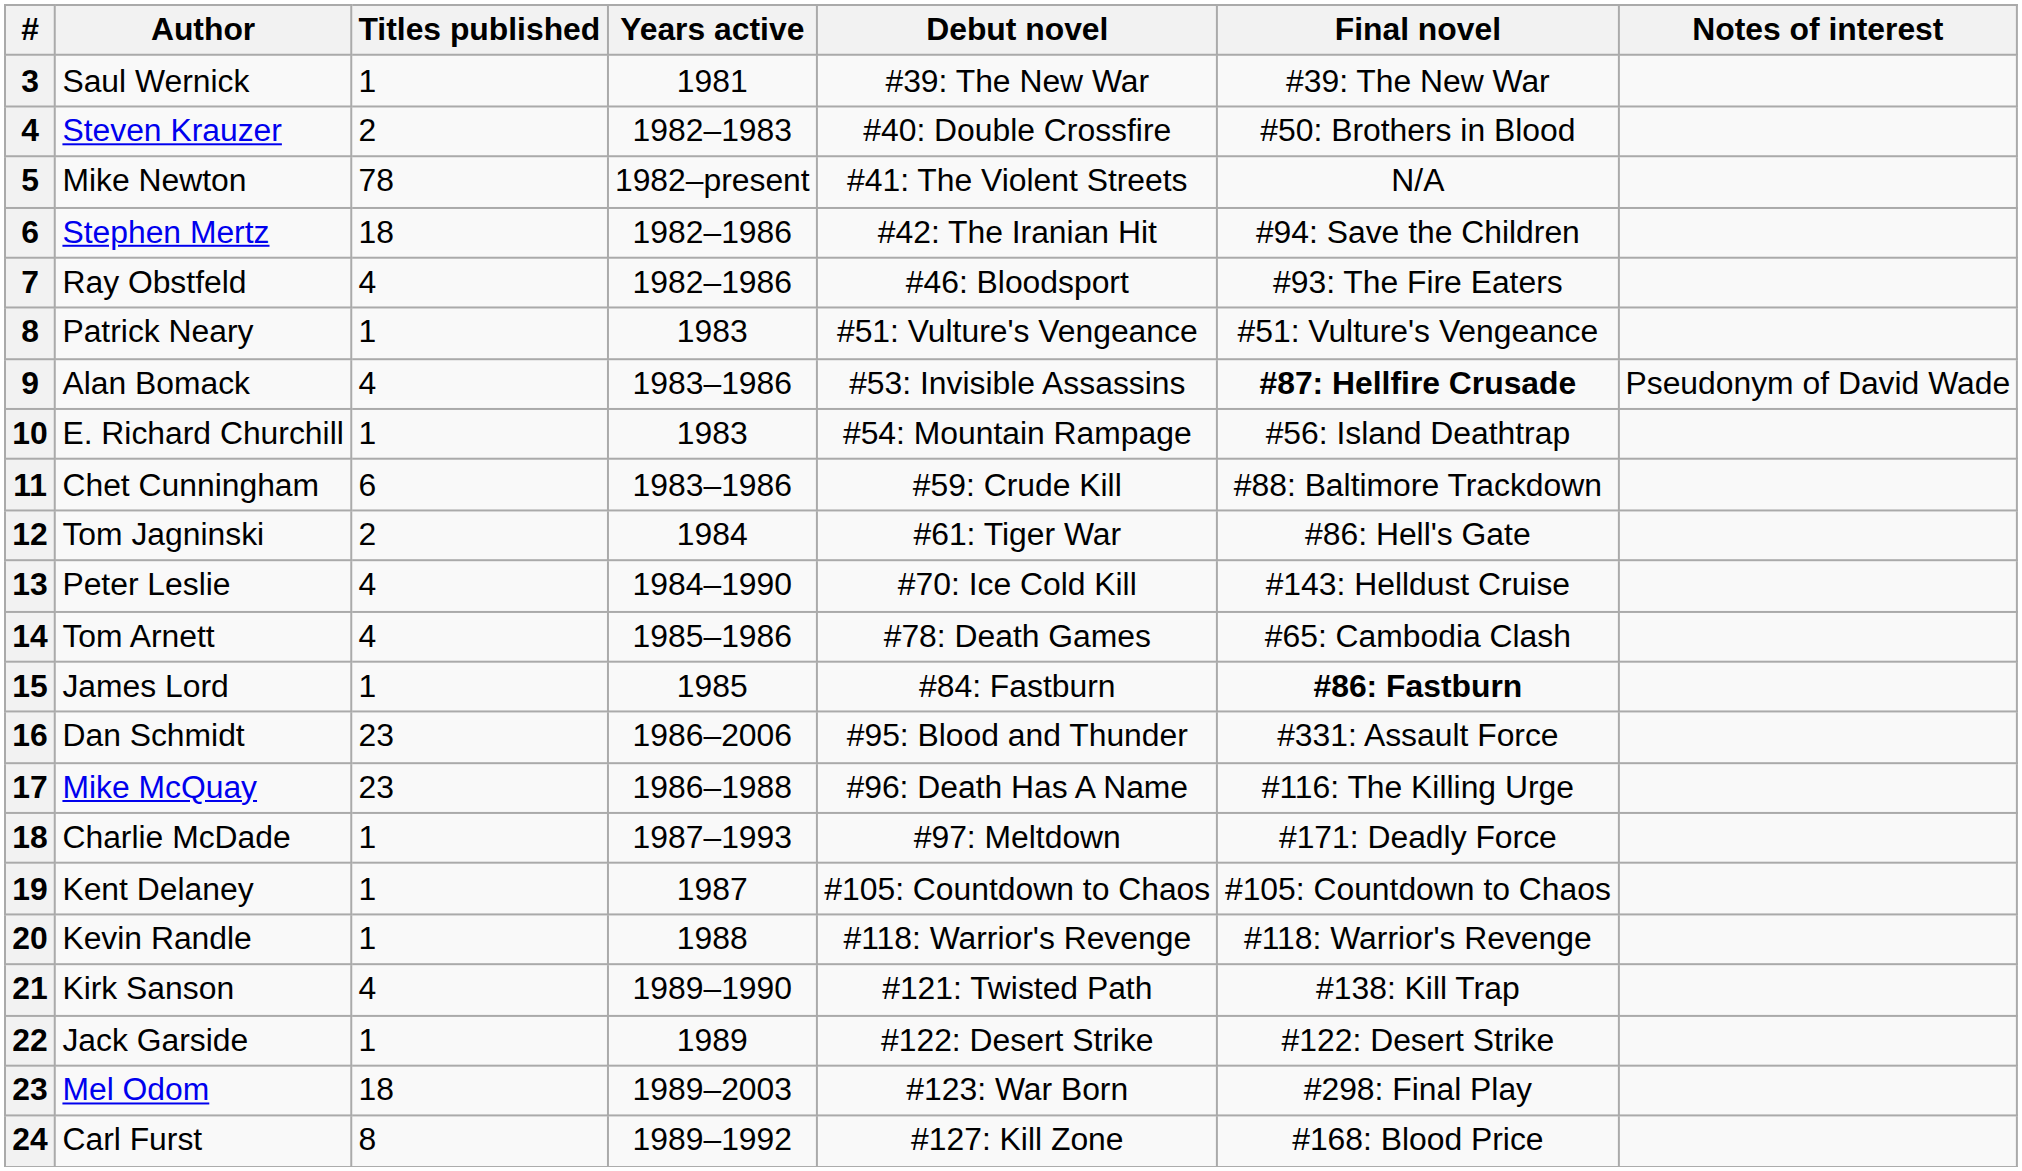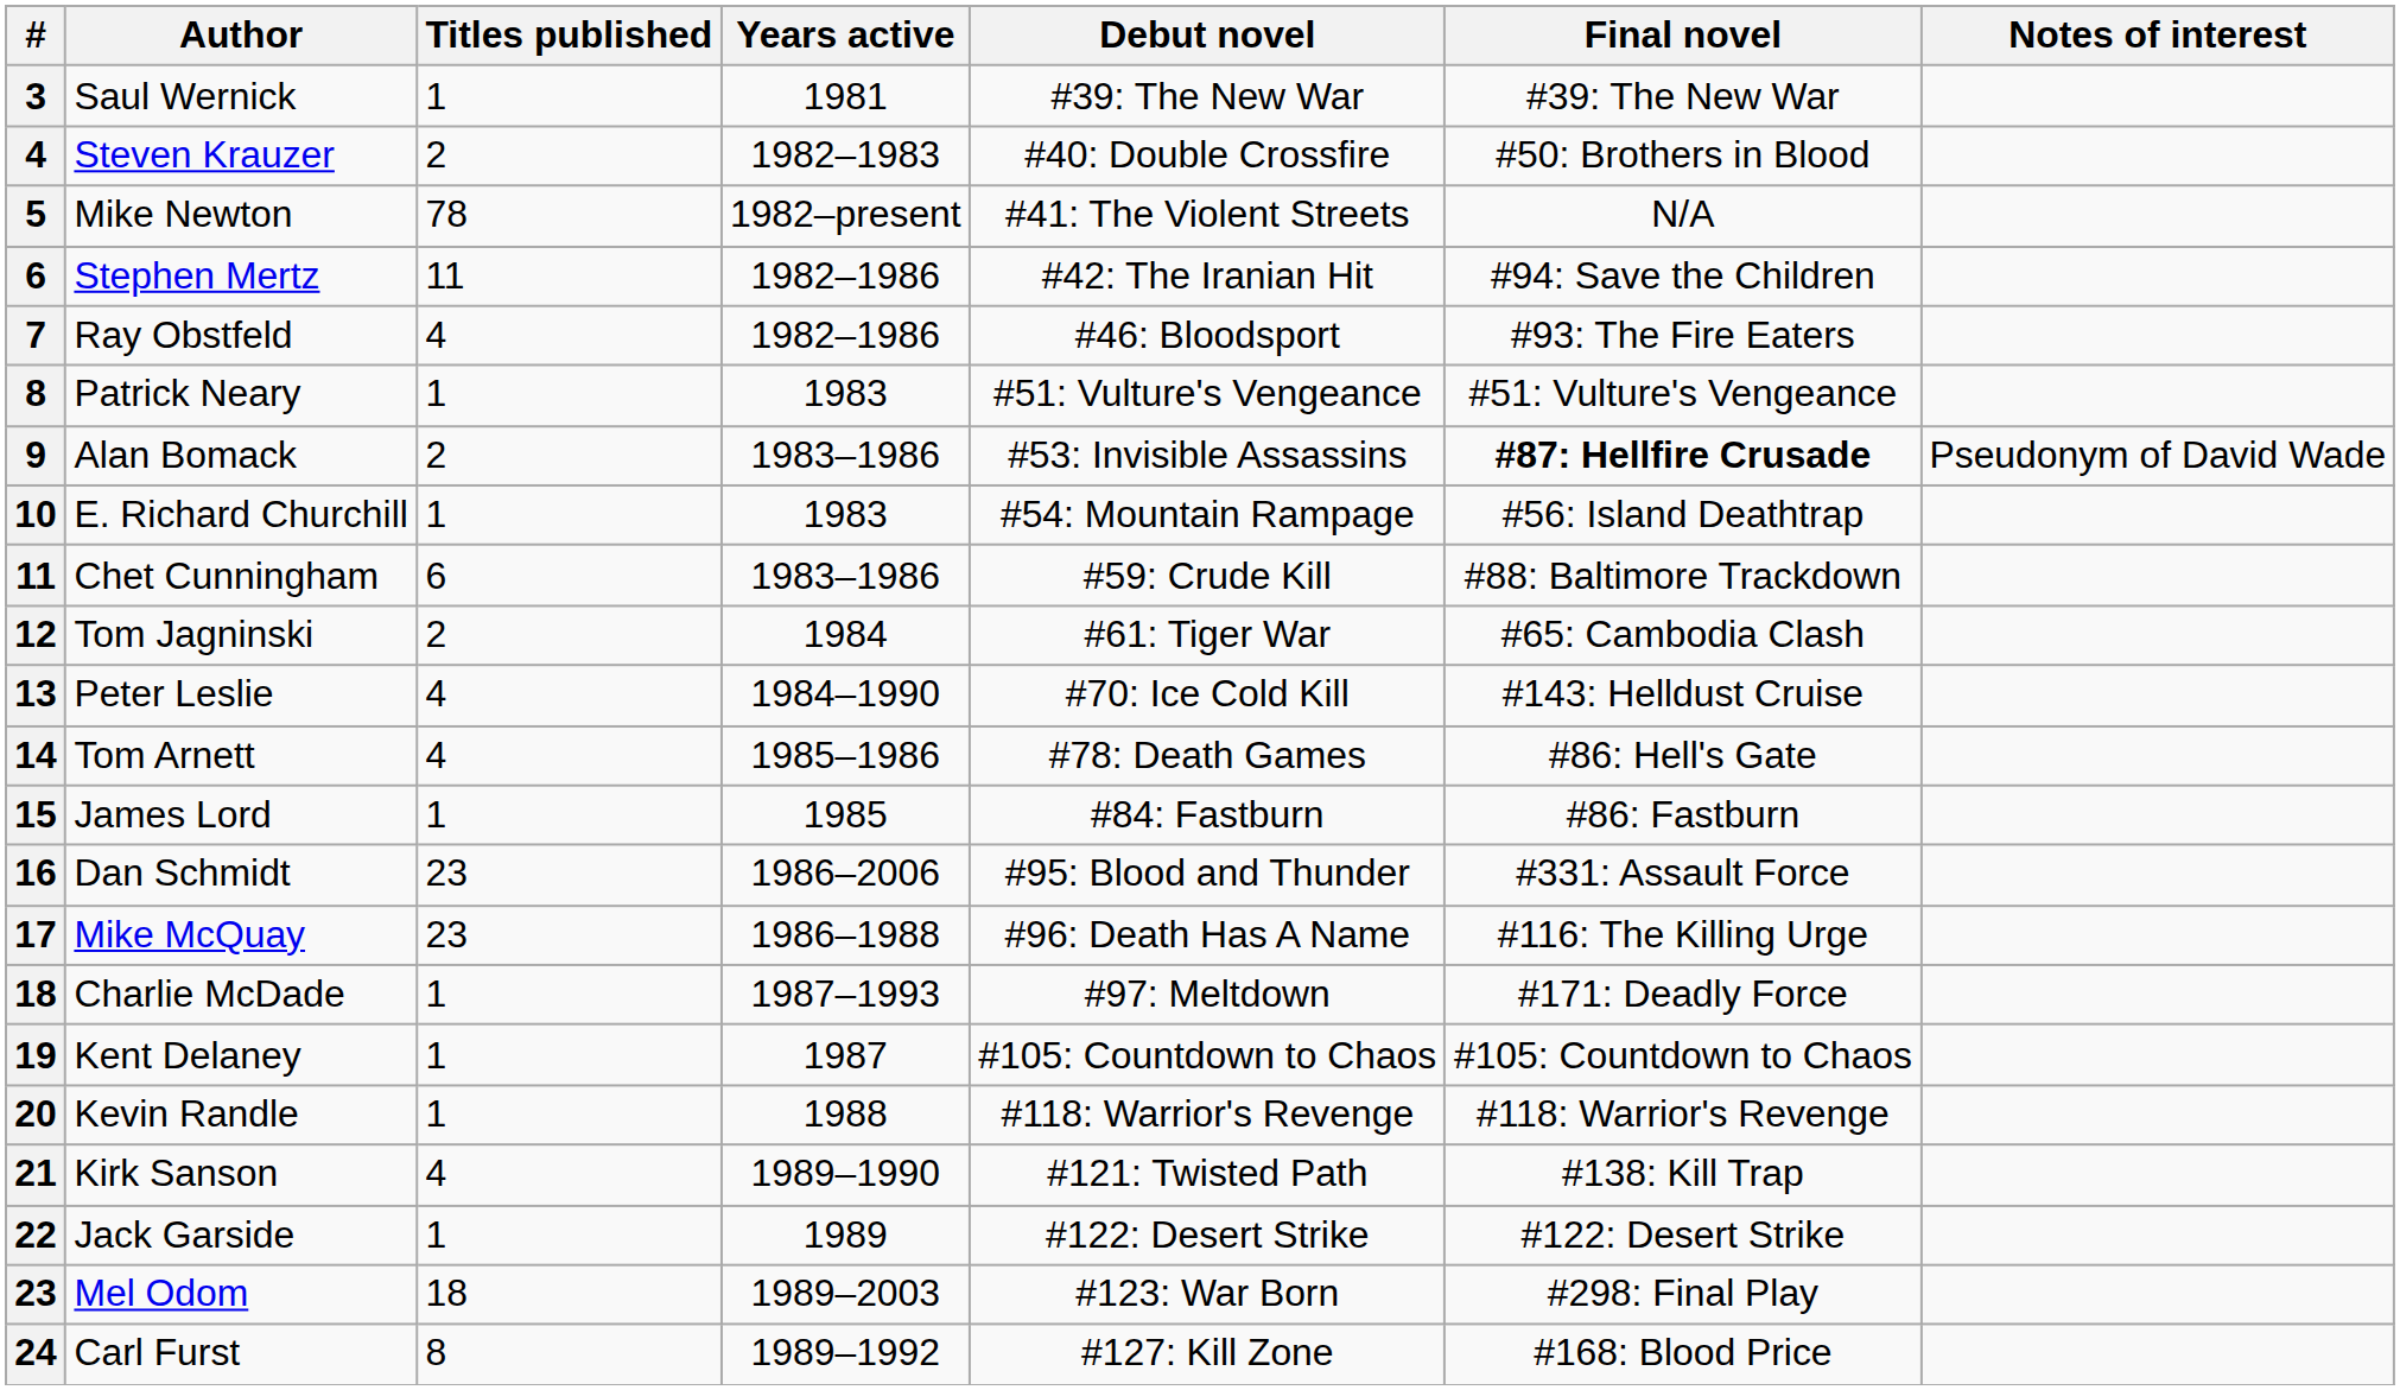 <table class="wikitable plainrowheaders sortable" style="margin-right: 0;">
 <tr>
 <th scope="col">#</th>
 <th scope="col">Author</th>
 <th scope="col">Titles published</th>
 <th scope="col">Years active</th>
 <th scope="col">Debut novel</th>
 <th scope="col">Final novel</th>
 <th scope="col">Notes of interest</th>
 </tr>
 <tr>
 <th scope="row" style="text-align:center;"><strong>3</strong></th>
 <td>Saul Wernick</td>
 <td>1</td>
 <td style="text-align:center;">1981</td>
 <td style="text-align:center;">#39: The New War</td>
 <td style="text-align:center;">#39: The New War</td>
 <td style="text-align:center;"></td>
 </tr>
 <tr>
 <th scope="row" style="text-align:center;"><strong>4</strong></th>
 <td><a href='#'>Steven Krauzer</a></td>
 <td>2</td>
 <td style="text-align:center;">1982–1983</td>
 <td style="text-align:center;">#40: Double Crossfire</td>
 <td style="text-align:center;">#50: Brothers in Blood</td>
 <td style="text-align:center;"></td>
 </tr>
 <tr>
 <th scope="row" style="text-align:center;"><strong>5</strong></th>
 <td>Mike Newton</td>
 <td>78</td>
 <td style="text-align:center;">1982–present</td>
 <td style="text-align:center;">#41: The Violent Streets</td>
 <td style="text-align:center;">N/A</td>
 <td style="text-align:center;"></td>
 </tr>
 <tr>
 <th scope="row" style="text-align:center;"><strong>6</strong></th>
 <td><a href='#'>Stephen Mertz</a></td>
-<td>18</td>
+<td>11</td>
 <td style="text-align:center;">1982–1986</td>
 <td style="text-align:center;">#42: The Iranian Hit</td>
 <td style="text-align:center;">#94: Save the Children</td>
 <td style="text-align:center;"></td>
 </tr>
 <tr>
 <th scope="row" style="text-align:center;"><strong>7</strong></th>
 <td>Ray Obstfeld</td>
 <td>4</td>
 <td style="text-align:center;">1982–1986</td>
 <td style="text-align:center;">#46: Bloodsport</td>
 <td style="text-align:center;">#93: The Fire Eaters</td>
 <td style="text-align:center;"></td>
 </tr>
 <tr>
 <th scope="row" style="text-align:center;"><strong>8</strong></th>
 <td>Patrick Neary</td>
 <td>1</td>
 <td style="text-align:center;">1983</td>
 <td style="text-align:center;">#51: Vulture's Vengeance</td>
 <td style="text-align:center;">#51: Vulture's Vengeance</td>
 <td style="text-align:center;"></td>
 </tr>
 <tr>
 <th scope="row" style="text-align:center;"><strong>9</strong></th>
 <td>Alan Bomack</td>
-<td>4</td>
+<td>2</td>
 <td style="text-align:center;">1983–1986</td>
 <td style="text-align:center;">#53: Invisible Assassins</td>
 <td style="text-align:center;"><strong>#87: Hellfire Crusade</strong></td>
 <td style="text-align:center;">Pseudonym of David Wade</td>
 </tr>
 <tr>
 <th scope="row" style="text-align:center;"><strong>10</strong></th>
 <td>E. Richard Churchill</td>
 <td>1</td>
 <td style="text-align:center;">1983</td>
 <td style="text-align:center;">#54: Mountain Rampage</td>
 <td style="text-align:center;">#56: Island Deathtrap</td>
 <td style="text-align:center;"></td>
 </tr>
 <tr>
 <th scope="row" style="text-align:center;"><strong>11</strong></th>
 <td>Chet Cunningham</td>
 <td>6</td>
 <td style="text-align:center;">1983–1986</td>
 <td style="text-align:center;">#59: Crude Kill</td>
 <td style="text-align:center;">#88: Baltimore Trackdown</td>
 <td style="text-align:center;"></td>
 </tr>
 <tr>
 <th scope="row" style="text-align:center;"><strong>12</strong></th>
 <td>Tom Jagninski</td>
 <td>2</td>
 <td style="text-align:center;">1984</td>
 <td style="text-align:center;">#61: Tiger War</td>
-<td style="text-align:center;">#86: Hell's Gate</td>
+<td style="text-align:center;">#65: Cambodia Clash</td>
 <td style="text-align:center;"></td>
 </tr>
 <tr>
 <th scope="row" style="text-align:center;"><strong>13</strong></th>
 <td>Peter Leslie</td>
 <td>4</td>
 <td style="text-align:center;">1984–1990</td>
 <td style="text-align:center;">#70: Ice Cold Kill</td>
 <td style="text-align:center;">#143: Helldust Cruise</td>
 <td style="text-align:center;"></td>
 </tr>
 <tr>
 <th scope="row" style="text-align:center;"><strong>14</strong></th>
 <td>Tom Arnett</td>
 <td>4</td>
 <td style="text-align:center;">1985–1986</td>
 <td style="text-align:center;">#78: Death Games</td>
-<td style="text-align:center;">#65: Cambodia Clash</td>
+<td style="text-align:center;">#86: Hell's Gate</td>
 <td style="text-align:center;"></td>
 </tr>
 <tr>
 <th scope="row" style="text-align:center;"><strong>15</strong></th>
 <td>James Lord</td>
 <td>1</td>
 <td style="text-align:center;">1985</td>
 <td style="text-align:center;">#84: Fastburn</td>
-<td style="text-align:center;"><strong>#86: Fastburn</strong></td>
+<td style="text-align:center;">#86: Fastburn</td>
 <td style="text-align:center;"></td>
 </tr>
 <tr>
 <th scope="row" style="text-align:center;"><strong>16</strong></th>
 <td>Dan Schmidt</td>
 <td>23</td>
 <td style="text-align:center;">1986–2006</td>
 <td style="text-align:center;">#95: Blood and Thunder</td>
 <td style="text-align:center;">#331: Assault Force</td>
 <td style="text-align:center;"></td>
 </tr>
 <tr>
 <th scope="row" style="text-align:center;"><strong>17</strong></th>
 <td><a href='#'>Mike McQuay</a></td>
 <td>23</td>
 <td style="text-align:center;">1986–1988</td>
 <td style="text-align:center;">#96: Death Has A Name</td>
 <td style="text-align:center;">#116: The Killing Urge</td>
 <td style="text-align:center;"></td>
 </tr>
 <tr>
 <th scope="row" style="text-align:center;"><strong>18</strong></th>
 <td>Charlie McDade</td>
 <td>1</td>
 <td style="text-align:center;">1987–1993</td>
 <td style="text-align:center;">#97: Meltdown</td>
 <td style="text-align:center;">#171: Deadly Force</td>
 <td style="text-align:center;"></td>
 </tr>
 <tr>
 <th scope="row" style="text-align:center;"><strong>19</strong></th>
 <td>Kent Delaney</td>
 <td>1</td>
 <td style="text-align:center;">1987</td>
 <td style="text-align:center;">#105: Countdown to Chaos</td>
 <td style="text-align:center;">#105: Countdown to Chaos</td>
 <td style="text-align:center;"></td>
 </tr>
 <tr>
 <th scope="row" style="text-align:center;"><strong>20</strong></th>
 <td>Kevin Randle</td>
 <td>1</td>
 <td style="text-align:center;">1988</td>
 <td style="text-align:center;">#118: Warrior's Revenge</td>
 <td style="text-align:center;">#118: Warrior's Revenge</td>
 <td style="text-align:center;"></td>
 </tr>
 <tr>
 <th scope="row" style="text-align:center;"><strong>21</strong></th>
 <td>Kirk Sanson</td>
 <td>4</td>
 <td style="text-align:center;">1989–1990</td>
 <td style="text-align:center;">#121: Twisted Path</td>
 <td style="text-align:center;">#138: Kill Trap</td>
 <td style="text-align:center;"></td>
 </tr>
 <tr>
 <th scope="row" style="text-align:center;"><strong>22</strong></th>
 <td>Jack Garside</td>
 <td>1</td>
 <td style="text-align:center;">1989</td>
 <td style="text-align:center;">#122: Desert Strike</td>
 <td style="text-align:center;">#122: Desert Strike</td>
 <td style="text-align:center;"></td>
 </tr>
 <tr>
 <th scope="row" style="text-align:center;"><strong>23</strong></th>
 <td><a href='#'>Mel Odom</a></td>
 <td>18</td>
 <td style="text-align:center;">1989–2003</td>
 <td style="text-align:center;">#123: War Born</td>
 <td style="text-align:center;">#298: Final Play</td>
 <td style="text-align:center;"></td>
 </tr>
 <tr>
 <th scope="row" style="text-align:center;"><strong>24</strong></th>
 <td>Carl Furst</td>
 <td>8</td>
 <td style="text-align:center;">1989–1992</td>
 <td style="text-align:center;">#127: Kill Zone</td>
 <td style="text-align:center;">#168: Blood Price</td>
 <td style="text-align:center;"></td>
 </tr>
 <tr>
 </tr>
 </table>
